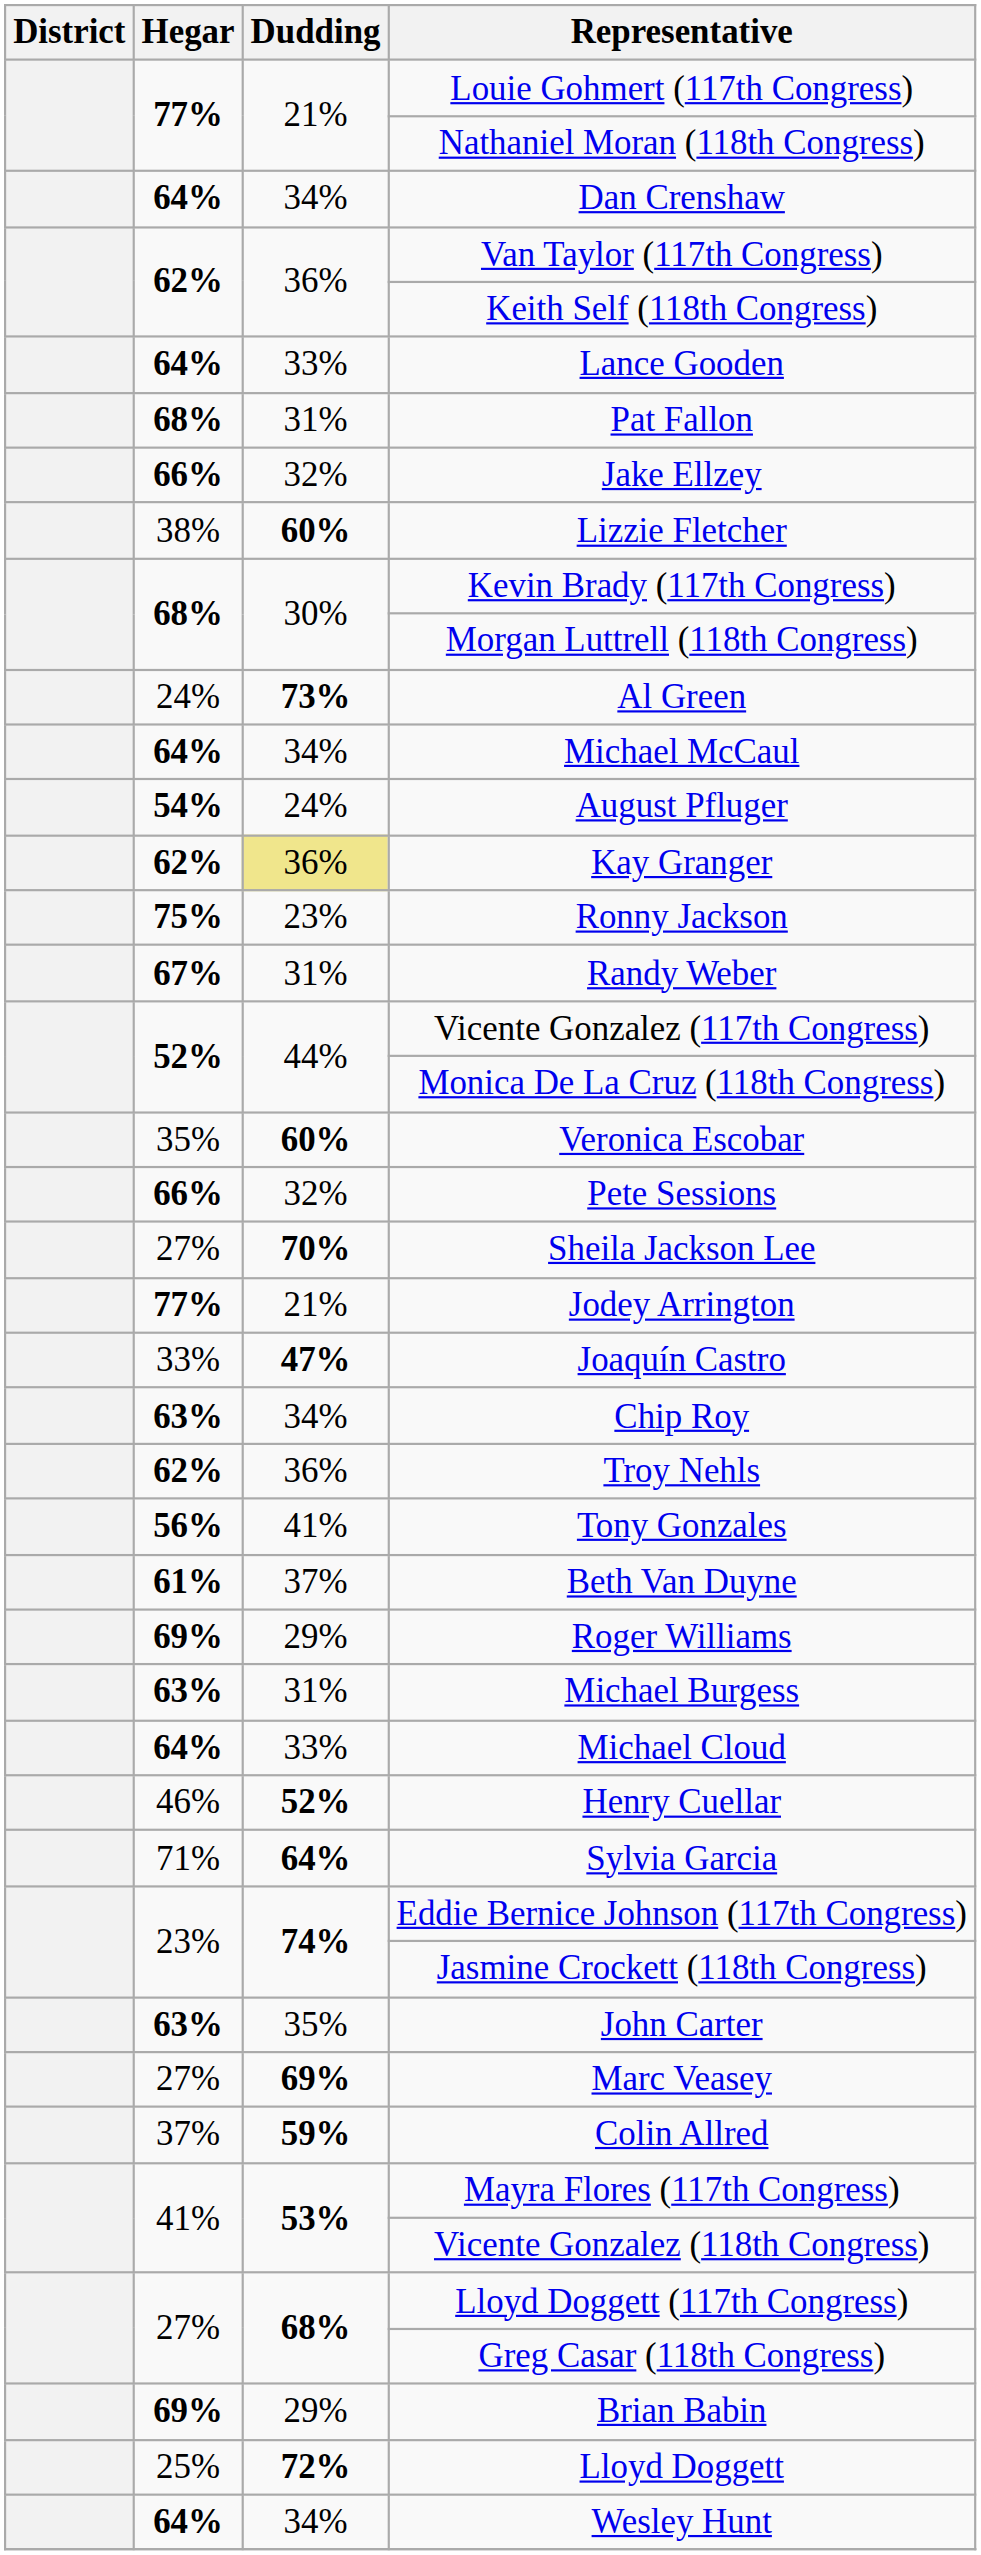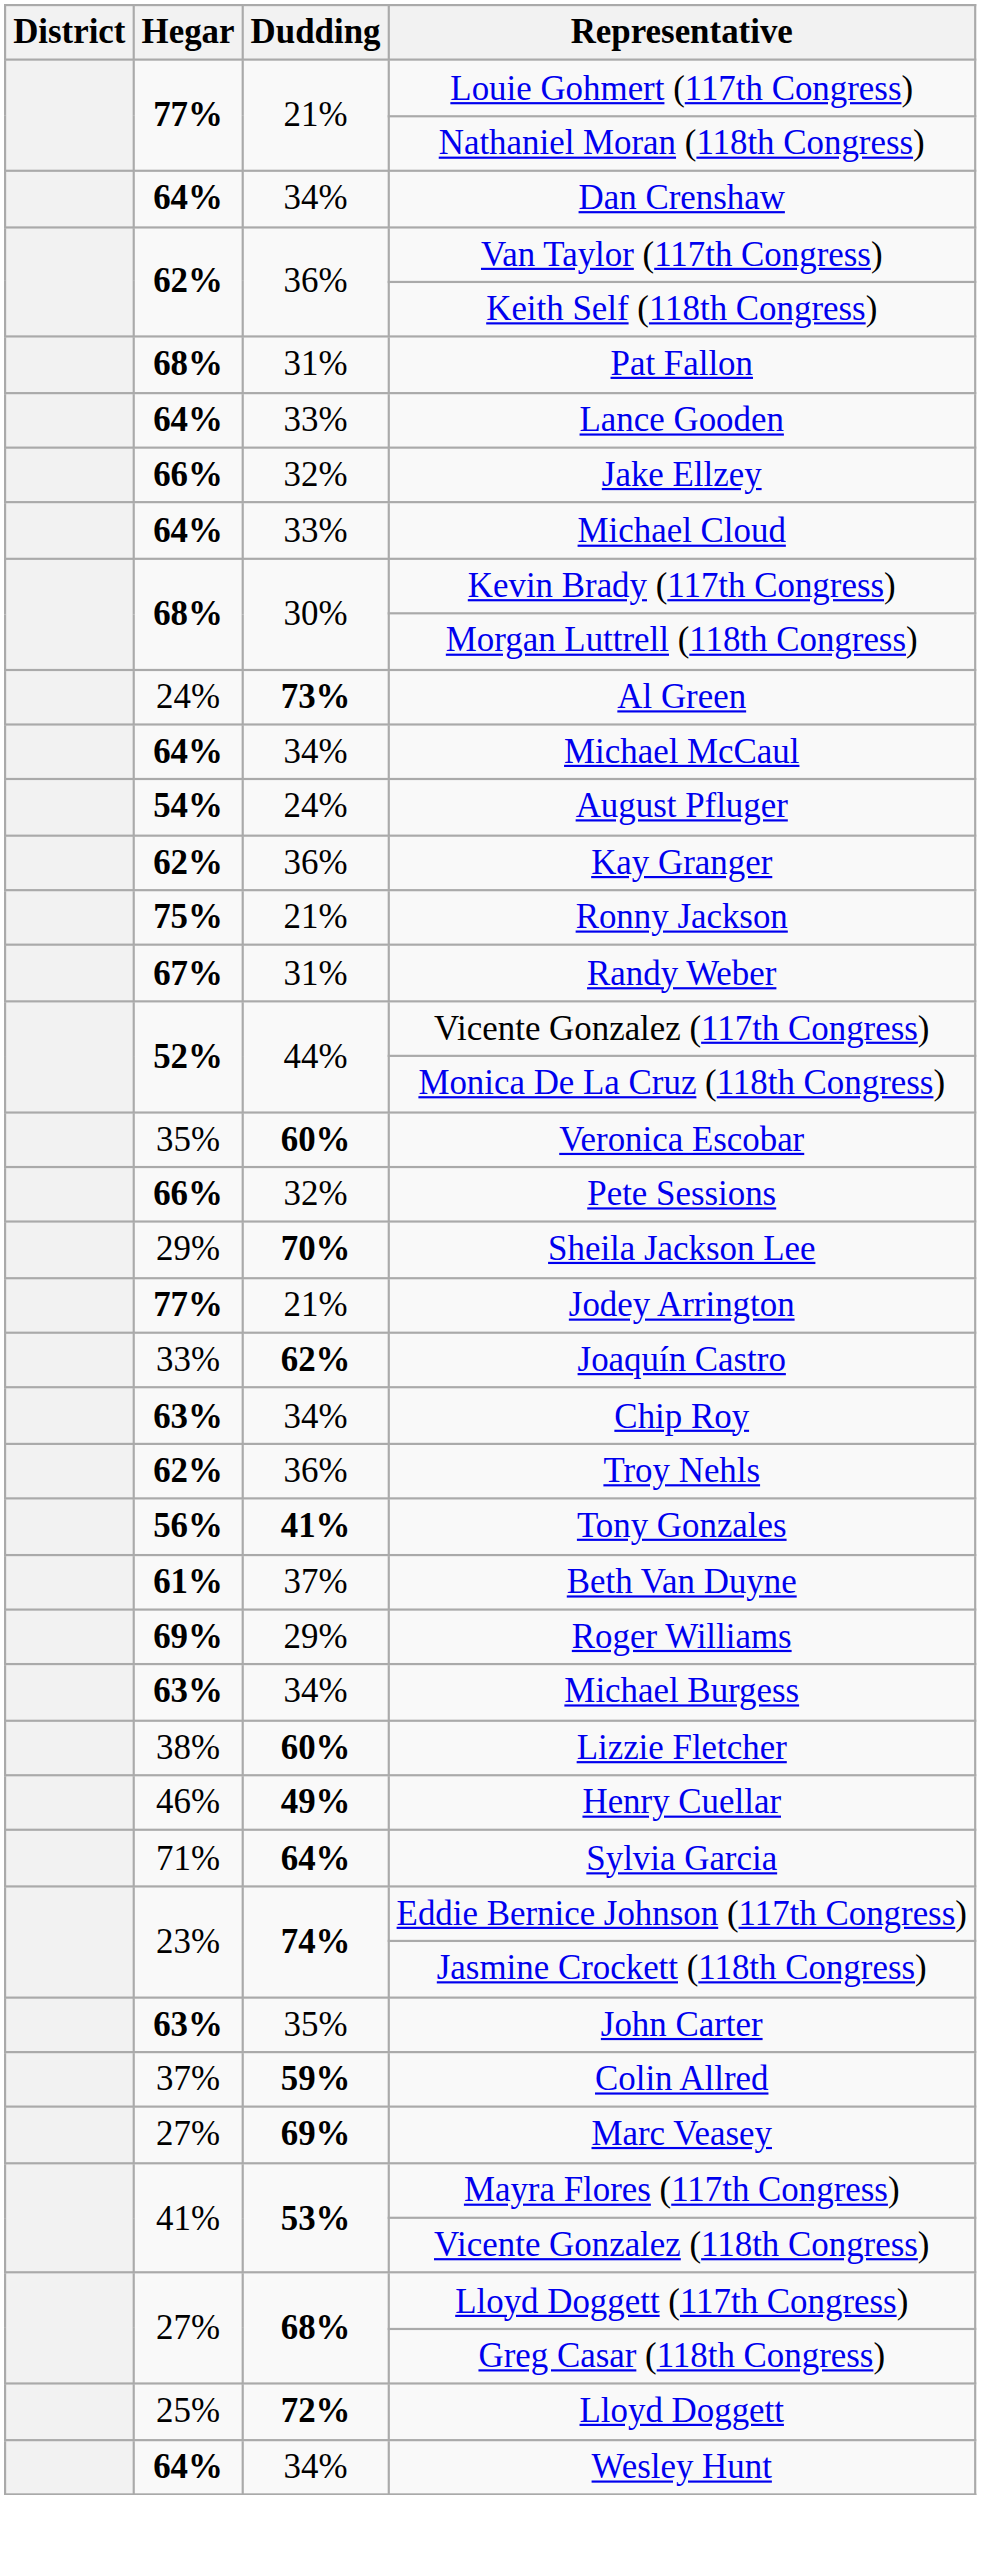 <table class="wikitable sortable">
 <tr>
 <th>District</th>
 <th>Hegar</th>
 <th>Dudding</th>
 <th>Representative</th>
 </tr>
 <tr align=center>
 <th rowspan=2 ></th>
 <td rowspan=2><strong>77%</strong></td>
 <td rowspan=2>21%</td>
 <td><a href='#'>Louie Gohmert</a> (<a href='#'>117th Congress</a>)</td>
 </tr>
 <tr align=center>
 <td><a href='#'>Nathaniel Moran</a> (<a href='#'>118th Congress</a>)</td>
 </tr>
 <tr align=center>
 <th></th>
 <td><strong>64%</strong></td>
 <td>34%</td>
 <td><a href='#'>Dan Crenshaw</a></td>
 </tr>
 <tr align=center>
 <th rowspan=2 ></th>
 <td rowspan=2><strong>62%</strong></td>
 <td rowspan=2>36%</td>
 <td><a href='#'>Van Taylor</a> (<a href='#'>117th Congress</a>)</td>
 </tr>
 <tr align=center>
 <td><a href='#'>Keith Self</a> (<a href='#'>118th Congress</a>)</td>
 </tr>
 <tr align=center>
 <th></th>
+<td><strong>68%</strong></td>
+<td>31%</td>
+<td><a href='#'>Pat Fallon</a></td>
+</tr>
+<tr align=center>
+<th></th>
 <td><strong>64%</strong></td>
 <td>33%</td>
 <td><a href='#'>Lance Gooden</a></td>
-</tr>
-<tr align=center>
-<th></th>
-<td><strong>68%</strong></td>
-<td>31%</td>
-<td><a href='#'>Pat Fallon</a></td>
 </tr>
 <tr align=center>
 <th></th>
 <td><strong>66%</strong></td>
 <td>32%</td>
 <td><a href='#'>Jake Ellzey</a></td>
 </tr>
 <tr align=center>
 <th></th>
-<td>38%</td>
-<td><strong>60%</strong></td>
-<td><a href='#'>Lizzie Fletcher</a></td>
+<td><strong>64%</strong></td>
+<td>33%</td>
+<td><a href='#'>Michael Cloud</a></td>
 </tr>
 <tr align=center>
 <th rowspan=2 ></th>
 <td rowspan=2><strong>68%</strong></td>
 <td rowspan=2>30%</td>
 <td><a href='#'>Kevin Brady</a> (<a href='#'>117th Congress</a>)</td>
 </tr>
 <tr align=center>
 <td><a href='#'>Morgan Luttrell</a> (<a href='#'>118th Congress</a>)</td>
 </tr>
 <tr align=center>
 <th></th>
 <td>24%</td>
 <td><strong>73%</strong></td>
 <td><a href='#'>Al Green</a></td>
 </tr>
 <tr align=center>
 <th></th>
 <td><strong>64%</strong></td>
 <td>34%</td>
 <td><a href='#'>Michael McCaul</a></td>
 </tr>
 <tr align=center>
 <th></th>
 <td><strong>54%</strong></td>
 <td>24%</td>
 <td><a href='#'>August Pfluger</a></td>
 </tr>
 <tr align=center>
 <th></th>
 <td><strong>62%</strong></td>
-<td style="background: khaki;">36%</td>
+<td>36%</td>
 <td><a href='#'>Kay Granger</a></td>
 </tr>
 <tr align=center>
 <th></th>
 <td><strong>75%</strong></td>
-<td>23%</td>
+<td>21%</td>
 <td><a href='#'>Ronny Jackson</a></td>
 </tr>
 <tr align=center>
 <th></th>
 <td><strong>67%</strong></td>
 <td>31%</td>
 <td><a href='#'>Randy Weber</a></td>
 </tr>
 <tr align=center>
 <th rowspan=2 ></th>
 <td rowspan=2><strong>52%</strong></td>
 <td rowspan=2>44%</td>
 <td>Vicente Gonzalez (<a href='#'>117th Congress</a>)</td>
 </tr>
 <tr align=center>
 <td><a href='#'>Monica De La Cruz</a> (<a href='#'>118th Congress</a>)</td>
 </tr>
 <tr align=center>
 <th></th>
 <td>35%</td>
 <td><strong>60%</strong></td>
 <td><a href='#'>Veronica Escobar</a></td>
 </tr>
 <tr align=center>
 <th></th>
 <td><strong>66%</strong></td>
 <td>32%</td>
 <td><a href='#'>Pete Sessions</a></td>
 </tr>
 <tr align=center>
 <th></th>
-<td>27%</td>
+<td>29%</td>
 <td><strong>70%</strong></td>
 <td><a href='#'>Sheila Jackson Lee</a></td>
 </tr>
 <tr align=center>
 <th></th>
 <td><strong>77%</strong></td>
 <td>21%</td>
 <td><a href='#'>Jodey Arrington</a></td>
 </tr>
 <tr align=center>
 <th></th>
 <td>33%</td>
-<td><strong>47%</strong></td>
+<td><strong>62%</strong></td>
 <td><a href='#'>Joaquín Castro</a></td>
 </tr>
 <tr align=center>
 <th></th>
 <td><strong>63%</strong></td>
 <td>34%</td>
 <td><a href='#'>Chip Roy</a></td>
 </tr>
 <tr align=center>
 <th></th>
 <td><strong>62%</strong></td>
 <td>36%</td>
 <td><a href='#'>Troy Nehls</a></td>
 </tr>
 <tr align=center>
 <th></th>
 <td><strong>56%</strong></td>
-<td>41%</td>
+<td><strong>41%</strong></td>
 <td><a href='#'>Tony Gonzales</a></td>
 </tr>
 <tr align=center>
 <th></th>
 <td><strong>61%</strong></td>
 <td>37%</td>
 <td><a href='#'>Beth Van Duyne</a></td>
 </tr>
 <tr align=center>
 <th></th>
 <td><strong>69%</strong></td>
 <td>29%</td>
 <td><a href='#'>Roger Williams</a></td>
 </tr>
 <tr align=center>
 <th></th>
 <td><strong>63%</strong></td>
-<td>31%</td>
+<td>34%</td>
 <td><a href='#'>Michael Burgess</a></td>
 </tr>
 <tr align=center>
 <th></th>
-<td><strong>64%</strong></td>
-<td>33%</td>
-<td><a href='#'>Michael Cloud</a></td>
+<td>38%</td>
+<td><strong>60%</strong></td>
+<td><a href='#'>Lizzie Fletcher</a></td>
 </tr>
 <tr align=center>
 <th></th>
 <td>46%</td>
-<td><strong>52%</strong></td>
+<td><strong>49%</strong></td>
 <td><a href='#'>Henry Cuellar</a></td>
 </tr>
 <tr align=center>
 <th></th>
 <td>71%</td>
 <td><strong>64%</strong></td>
 <td><a href='#'>Sylvia Garcia</a></td>
 </tr>
 <tr align=center>
 <th rowspan=2 ></th>
 <td rowspan=2>23%</td>
 <td rowspan=2><strong>74%</strong></td>
 <td><a href='#'>Eddie Bernice Johnson</a> (<a href='#'>117th Congress</a>)</td>
 </tr>
 <tr align=center>
 <td><a href='#'>Jasmine Crockett</a> (<a href='#'>118th Congress</a>)</td>
 </tr>
 <tr align=center>
 <th></th>
 <td><strong>63%</strong></td>
 <td>35%</td>
 <td><a href='#'>John Carter</a></td>
 </tr>
 <tr align=center>
 <th></th>
+<td>37%</td>
+<td><strong>59%</strong></td>
+<td><a href='#'>Colin Allred</a></td>
+</tr>
+<tr align=center>
+<th></th>
 <td>27%</td>
 <td><strong>69%</strong></td>
 <td><a href='#'>Marc Veasey</a></td>
-</tr>
-<tr align=center>
-<th></th>
-<td>37%</td>
-<td><strong>59%</strong></td>
-<td><a href='#'>Colin Allred</a></td>
 </tr>
 <tr align=center>
 <th rowspan=2 ></th>
 <td rowspan=2>41%</td>
 <td rowspan=2><strong>53%</strong></td>
 <td><a href='#'>Mayra Flores</a> (<a href='#'>117th Congress</a>)</td>
 </tr>
 <tr align=center>
 <td><a href='#'>Vicente Gonzalez</a> (<a href='#'>118th Congress</a>)</td>
 </tr>
 <tr align=center>
 <th rowspan=2 ></th>
 <td rowspan=2>27%</td>
 <td rowspan=2><strong>68%</strong></td>
 <td><a href='#'>Lloyd Doggett</a> (<a href='#'>117th Congress</a>)</td>
 </tr>
 <tr align=center>
 <td><a href='#'>Greg Casar</a> (<a href='#'>118th Congress</a>)</td>
 </tr>
 <tr align=center>
 <th></th>
-<td><strong>69%</strong></td>
-<td>29%</td>
-<td><a href='#'>Brian Babin</a></td>
-</tr>
-<tr align=center>
-<th></th>
 <td>25%</td>
 <td><strong>72%</strong></td>
 <td><a href='#'>Lloyd Doggett</a></td>
 </tr>
 <tr align=center>
 <th></th>
 <td><strong>64%</strong></td>
 <td>34%</td>
 <td><a href='#'>Wesley Hunt</a></td>
 </tr>
 <tr align=center>
 </tr>
 </table>
